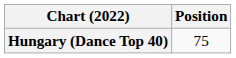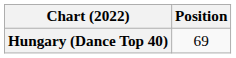 <table class="wikitable plainrowheaders" style="text-align:center">
 <tr>
 <th scope="col">Chart (2022)</th>
 <th scope="col">Position</th>
 </tr>
 <tr>
 <th scope="row">Hungary (Dance Top 40)</th>
-<td>75</td>
+<td>69</td>
 </tr>
 </table>
